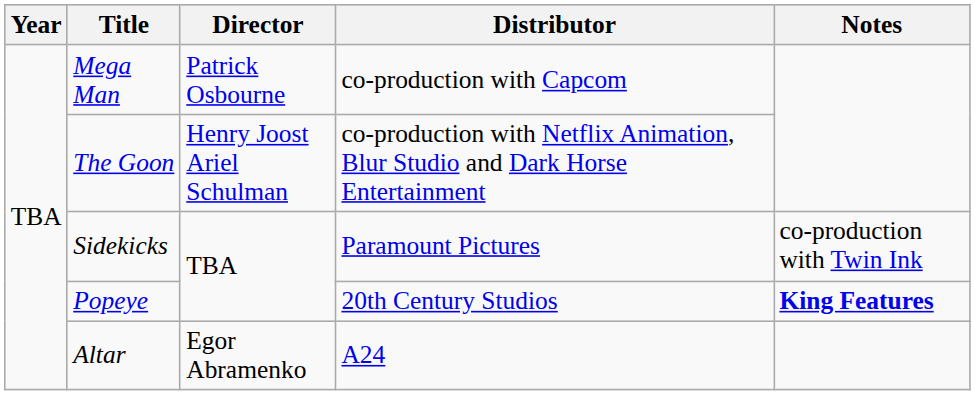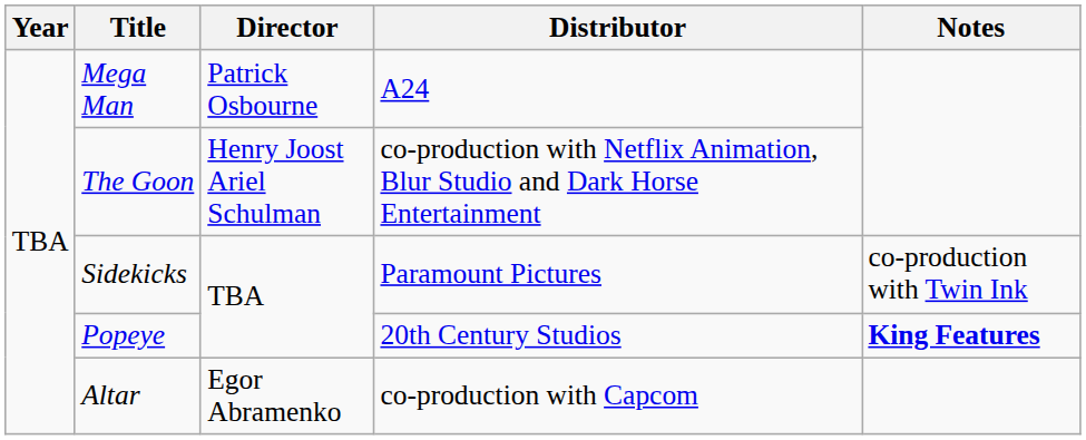 <table class="wikitable sortable">
 <tr>
 <th>Year</th>
 <th>Title</th>
 <th>Director</th>
 <th>Distributor</th>
 <th>Notes</th>
 </tr>
 <tr>
 <td rowspan="5">TBA</td>
 <td><em><a href='#'>Mega Man</a></em></td>
 <td><a href='#'>Patrick Osbourne</a></td>
-<td>co-production with <a href='#'>Capcom</a></td>
+<td><a href='#'>A24</a></td>
 </tr>
 <tr>
 <td><em><a href='#'>The Goon</a></em></td>
 <td><a href='#'>Henry Joost</a><br><a href='#'>Ariel Schulman</a></td>
 <td>co-production with <a href='#'>Netflix Animation</a>, <a href='#'>Blur Studio</a> and <a href='#'>Dark Horse Entertainment</a></td>
 </tr>
 <tr>
 <td><em>Sidekicks</em></td>
 <td rowspan="2">TBA</td>
 <td><a href='#'>Paramount Pictures</a></td>
 <td>co-production with <a href='#'>Twin Ink</a></td>
 </tr>
 <tr>
 <td><em><a href='#'>Popeye</a></em></td>
 <td><a href='#'>20th Century Studios</a></td>
 <td><strong><a href='#'>King Features</a></strong></td>
 </tr>
 <tr>
 <td><em>Altar</em></td>
 <td>Egor Abramenko</td>
-<td><a href='#'>A24</a></td>
+<td>co-production with <a href='#'>Capcom</a></td>
 <td></td>
 </tr>
 </table>
